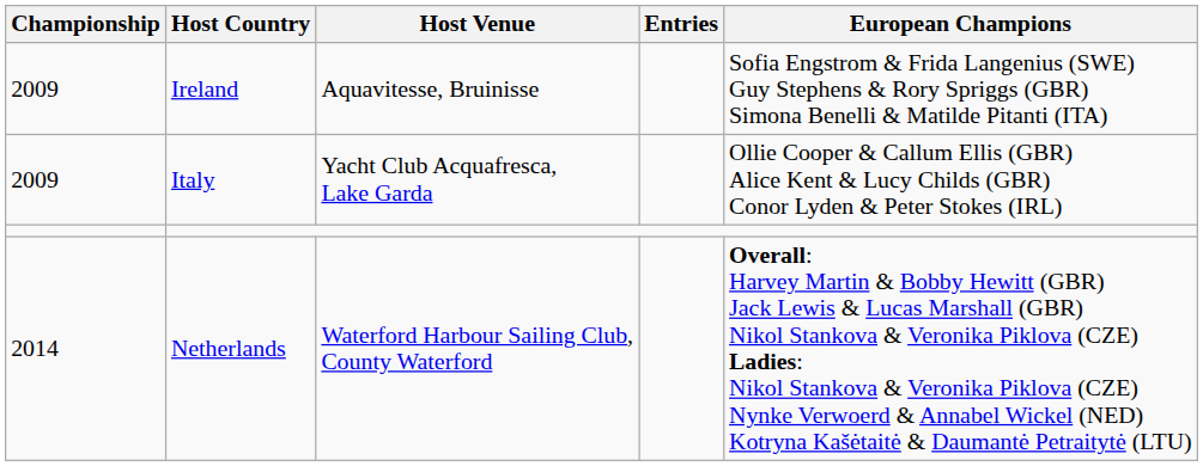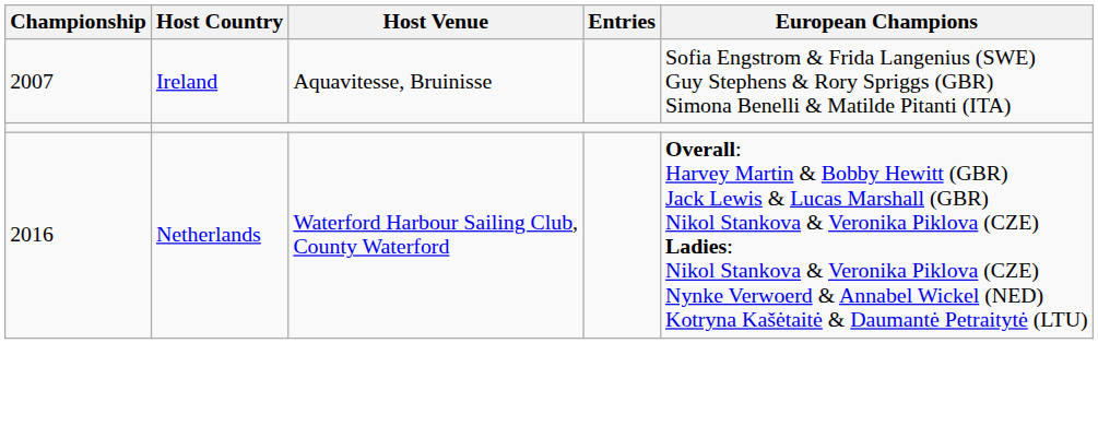 <table class="wikitable">
 <tr>
 <th>Championship</th>
 <th>Host Country</th>
 <th>Host Venue</th>
 <th>Entries</th>
 <th>European Champions</th>
 </tr>
 <tr>
-<td>2009</td>
+<td>2007</td>
 <td><a href='#'>Ireland</a></td>
 <td>Aquavitesse, Bruinisse</td>
 <td></td>
 <td> Sofia Engstrom & Frida Langenius (SWE) <br>  Guy Stephens & Rory Spriggs (GBR) <br>  Simona Benelli & Matilde Pitanti (ITA)</td>
 </tr>
 <tr>
-<td>2009</td>
-<td><a href='#'>Italy</a></td>
-<td>Yacht Club Acquafresca, <br><a href='#'>Lake Garda</a></td>
-<td></td>
-<td> Ollie Cooper & Callum Ellis (GBR) <br>  Alice Kent & Lucy Childs (GBR) <br>  Conor Lyden & Peter Stokes (IRL)</td>
-</tr>
-<tr>
 <td></td>
 </tr>
 <tr>
-<td>2014</td>
+<td>2016</td>
 <td><a href='#'>Netherlands</a></td>
 <td><a href='#'>Waterford Harbour Sailing Club</a>, <br><a href='#'>County Waterford</a></td>
 <td></td>
 <td><strong>Overall</strong>:<br>  <a href='#'>Harvey Martin</a> & <a href='#'>Bobby Hewitt</a> (GBR) <br>  <a href='#'>Jack Lewis</a> & <a href='#'>Lucas Marshall</a> (GBR)  <br>  <a href='#'>Nikol Stankova</a> & <a href='#'>Veronika Piklova</a> (CZE) <br> <strong>Ladies</strong>:<br>  <a href='#'>Nikol Stankova</a> & <a href='#'>Veronika Piklova</a> (CZE) <br>  <a href='#'>Nynke Verwoerd</a> & <a href='#'>Annabel Wickel</a> (NED)  <br>  <a href='#'>Kotryna Kašėtaitė</a> & <a href='#'>Daumantė Petraitytė</a> (LTU)</td>
 </tr>
 </table>
